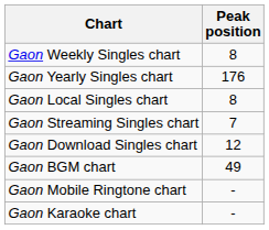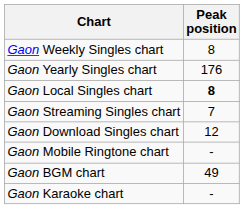 <table class="wikitable sortable">
 <tr>
 <th>Chart</th>
 <th>Peak<br>position</th>
 </tr>
 <tr>
 <td><em><a href='#'>Gaon</a></em> Weekly Singles chart</td>
 <td align="center">8</td>
 </tr>
 <tr>
 <td><em>Gaon</em> Yearly Singles chart</td>
 <td align="center">176</td>
 </tr>
 <tr>
 <td><em>Gaon</em> Local Singles chart</td>
-<td align="center">8</td>
+<td align="center"><strong>8</strong></td>
 </tr>
 <tr>
 <td><em>Gaon</em> Streaming Singles chart</td>
 <td align="center">7</td>
 </tr>
 <tr>
 <td><em>Gaon</em> Download Singles chart</td>
 <td align="center">12</td>
 </tr>
 <tr>
+<td><em>Gaon</em> Mobile Ringtone chart</td>
+<td align="center">-</td>
+</tr>
+<tr>
 <td><em>Gaon</em> BGM chart</td>
 <td align="center">49</td>
-</tr>
-<tr>
-<td><em>Gaon</em> Mobile Ringtone chart</td>
-<td align="center">-</td>
 </tr>
 <tr>
 <td><em>Gaon</em> Karaoke chart</td>
 <td align="center">-</td>
 </tr>
 </table>
